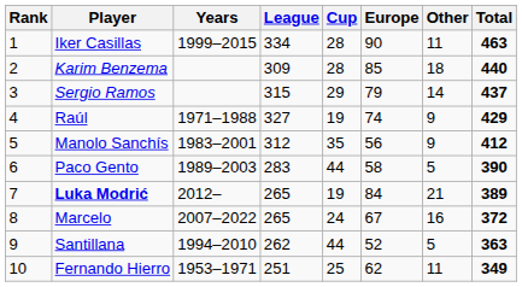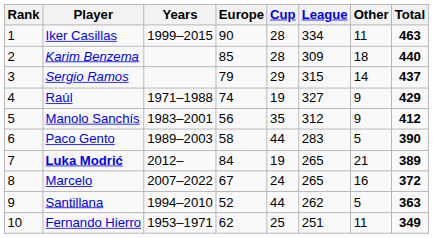 <table class="wikitable sortable" style="text-align:leftErkin dth:70%;">
 <tr>
 <th>Rank</th>
 <th>Player</th>
 <th>Years</th>
+<th>Europe</th>
+<th><a href='#'>Cup</a></th>
 <th><a href='#'>League</a></th>
-<th><a href='#'>Cup</a></th>
-<th>Europe</th>
 <th>Other</th>
 <th>Total</th>
 </tr>
 <tr>
 <td>1</td>
 <td> <a href='#'>Iker Casillas</a></td>
 <td>1999–2015</td>
+<td>90</td>
+<td>28</td>
 <td>334</td>
-<td>28</td>
-<td>90</td>
 <td>11</td>
 <td style="text-align:center;"><strong>463</strong></td>
 </tr>
 <tr>
 <td>2</td>
 <td> <em><a href='#'>Karim Benzema</a></em></td>
 <td></td>
+<td>85</td>
+<td>28</td>
 <td>309</td>
-<td>28</td>
-<td>85</td>
 <td>18</td>
 <td style="text-align:center;"><strong>440</strong></td>
 </tr>
 <tr>
 <td>3</td>
 <td> <em><a href='#'>Sergio Ramos</a></em></td>
 <td></td>
+<td>79</td>
+<td>29</td>
 <td>315</td>
-<td>29</td>
-<td>79</td>
 <td>14</td>
 <td style="text-align:center;"><strong>437</strong></td>
 </tr>
 <tr>
 <td>4</td>
 <td> <a href='#'>Raúl</a></td>
 <td>1971–1988</td>
+<td>74</td>
+<td>19</td>
 <td>327</td>
-<td>19</td>
-<td>74</td>
 <td>9</td>
 <td style="text-align:center;"><strong>429</strong></td>
 </tr>
 <tr>
 <td>5</td>
 <td> <a href='#'>Manolo Sanchís</a></td>
 <td>1983–2001</td>
+<td>56</td>
+<td>35</td>
 <td>312</td>
-<td>35</td>
-<td>56</td>
 <td>9</td>
 <td style="text-align:center;"><strong>412</strong></td>
 </tr>
 <tr>
 <td>6</td>
 <td> <a href='#'>Paco Gento</a></td>
 <td>1989–2003</td>
+<td>58</td>
+<td>44</td>
 <td>283</td>
-<td>44</td>
-<td>58</td>
 <td>5</td>
 <td style="text-align:center;"><strong>390</strong></td>
 </tr>
 <tr>
 <td>7</td>
 <td> <strong><a href='#'>Luka Modrić</a></strong></td>
 <td>2012–</td>
+<td>84</td>
+<td>19</td>
 <td>265</td>
-<td>19</td>
-<td>84</td>
 <td>21</td>
 <td style="text-align:center;"><strong>389</strong></td>
 </tr>
 <tr>
 <td>8</td>
 <td> <a href='#'>Marcelo</a></td>
 <td>2007–2022</td>
+<td>67</td>
+<td>24</td>
 <td>265</td>
-<td>24</td>
-<td>67</td>
 <td>16</td>
 <td style="text-align:center;"><strong>372</strong></td>
 </tr>
 <tr>
 <td>9</td>
 <td> <a href='#'>Santillana</a></td>
 <td>1994–2010</td>
+<td>52</td>
+<td>44</td>
 <td>262</td>
-<td>44</td>
-<td>52</td>
 <td>5</td>
 <td style="text-align:center;"><strong>363</strong></td>
 </tr>
 <tr>
 <td>10</td>
 <td> <a href='#'>Fernando Hierro</a></td>
 <td>1953–1971</td>
+<td>62</td>
+<td>25</td>
 <td>251</td>
-<td>25</td>
-<td>62</td>
 <td>11</td>
 <td style="text-align:center;"><strong>349</strong></td>
 </tr>
 </table>
